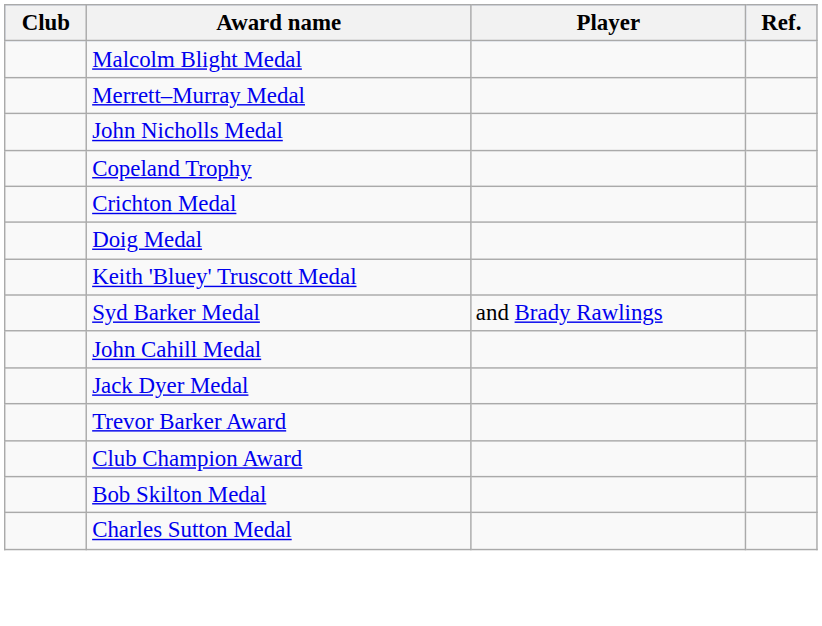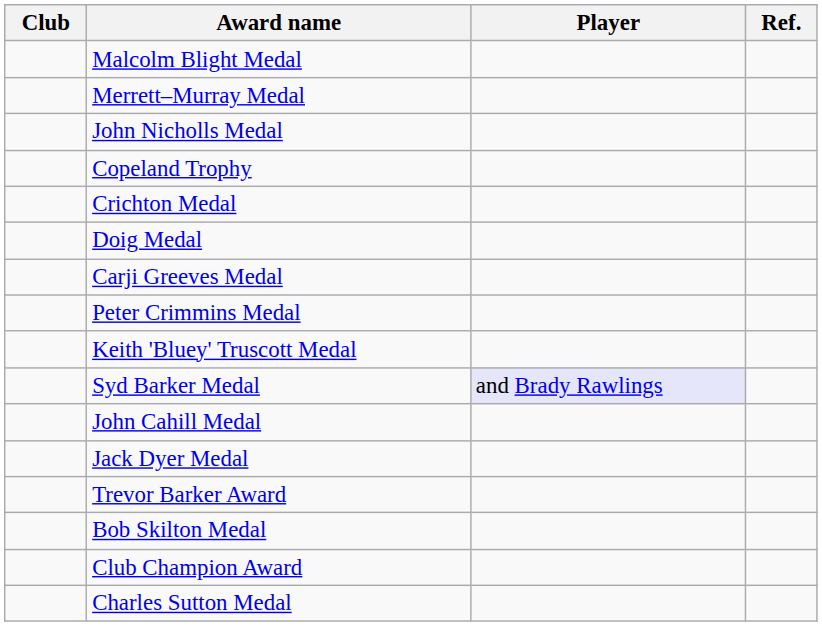 <table class="wikitable sortable"  style="text-align:left; width:45%;">
 <tr style="background:#C1D8FF;">
 <th>Club</th>
 <th>Award name</th>
 <th>Player</th>
 <th class=unsortable>Ref.</th>
 </tr>
 <tr>
 <td></td>
 <td><a href='#'>Malcolm Blight Medal</a></td>
 <td></td>
 <td></td>
 </tr>
 <tr>
 <td></td>
 <td><a href='#'>Merrett–Murray Medal</a></td>
 <td></td>
 <td></td>
 </tr>
 <tr>
 <td></td>
 <td><a href='#'>John Nicholls Medal</a></td>
 <td></td>
 <td></td>
 </tr>
 <tr>
 <td></td>
 <td><a href='#'>Copeland Trophy</a></td>
 <td></td>
 <td></td>
 </tr>
 <tr>
 <td></td>
 <td><a href='#'>Crichton Medal</a></td>
 <td></td>
 <td></td>
 </tr>
 <tr>
 <td></td>
 <td><a href='#'>Doig Medal</a></td>
 <td></td>
 <td></td>
 </tr>
 <tr>
 <td></td>
+<td><a href='#'>Carji Greeves Medal</a></td>
+<td></td>
+<td></td>
+</tr>
+<tr>
+<td></td>
+<td><a href='#'>Peter Crimmins Medal</a></td>
+<td></td>
+<td></td>
+</tr>
+<tr>
+<td></td>
 <td><a href='#'>Keith 'Bluey' Truscott Medal</a></td>
 <td></td>
 <td></td>
 </tr>
 <tr>
 <td></td>
 <td><a href='#'>Syd Barker Medal</a></td>
-<td> and <a href='#'>Brady Rawlings</a></td>
+<td style="background: lavender;"> and <a href='#'>Brady Rawlings</a></td>
 <td></td>
 </tr>
 <tr>
 <td></td>
 <td><a href='#'>John Cahill Medal</a></td>
 <td></td>
 <td></td>
 </tr>
 <tr>
 <td></td>
 <td><a href='#'>Jack Dyer Medal</a></td>
 <td></td>
 <td></td>
 </tr>
 <tr>
 <td></td>
 <td><a href='#'>Trevor Barker Award</a></td>
 <td></td>
 <td></td>
 </tr>
 <tr>
 <td></td>
-<td><a href='#'>Club Champion Award</a></td>
+<td><a href='#'>Bob Skilton Medal</a></td>
 <td></td>
 <td></td>
 </tr>
 <tr>
 <td></td>
-<td><a href='#'>Bob Skilton Medal</a></td>
+<td><a href='#'>Club Champion Award</a></td>
 <td></td>
 <td></td>
 </tr>
 <tr>
 <td></td>
 <td><a href='#'>Charles Sutton Medal</a></td>
 <td></td>
 <td></td>
 </tr>
 </table>
